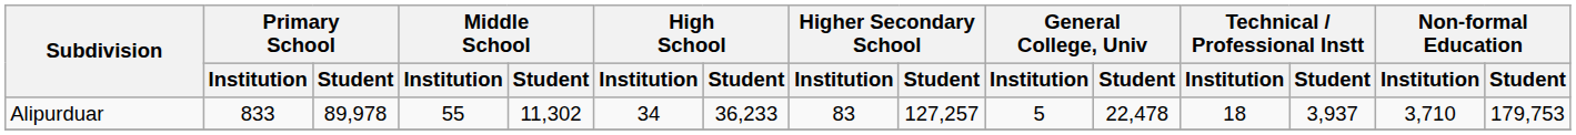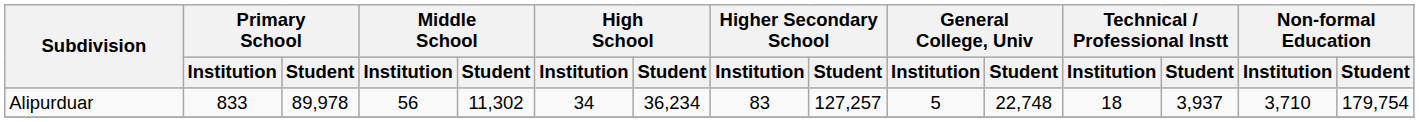 <table class="wikitable" style="text-align:center;font-size: 9pt">
 <tr>
 <th width="110" rowspan="2">Subdivision</th>
 <th colspan="2">Primary<br>School</th>
 <th colspan="2">Middle<br>School</th>
 <th colspan="2">High<br>School</th>
 <th colspan="2">Higher Secondary<br>School</th>
 <th colspan="2">General<br>College, Univ</th>
 <th colspan="2">Technical /<br>Professional Instt</th>
 <th colspan="2">Non-formal<br>Education</th>
 </tr>
 <tr>
 <th width="30">Institution</th>
 <th width="30">Student</th>
 <th width="30">Institution</th>
 <th width="30">Student</th>
 <th width="30">Institution</th>
 <th width="30">Student</th>
 <th width="30">Institution</th>
 <th width="30">Student</th>
 <th width="30">Institution</th>
 <th width="30">Student</th>
 <th width="30">Institution</th>
 <th width="30">Student</th>
 <th width="30">Institution</th>
 <th width="30">Student<br></th>
 </tr>
 <tr>
 <td align=left>Alipurduar</td>
 <td align="center">833</td>
 <td align="center">89,978</td>
-<td align="center">55</td>
+<td align="center">56</td>
 <td align="center">11,302</td>
 <td align="center">34</td>
-<td align="center">36,233</td>
+<td align="center">36,234</td>
 <td align="center">83</td>
 <td align="center">127,257</td>
 <td align="center">5</td>
-<td align="center">22,478</td>
+<td align="center">22,748</td>
 <td align="center">18</td>
 <td align="center">3,937</td>
 <td align="center">3,710</td>
-<td align="center">179,753</td>
+<td align="center">179,754</td>
 </tr>
 <tr>
 </tr>
 </table>
